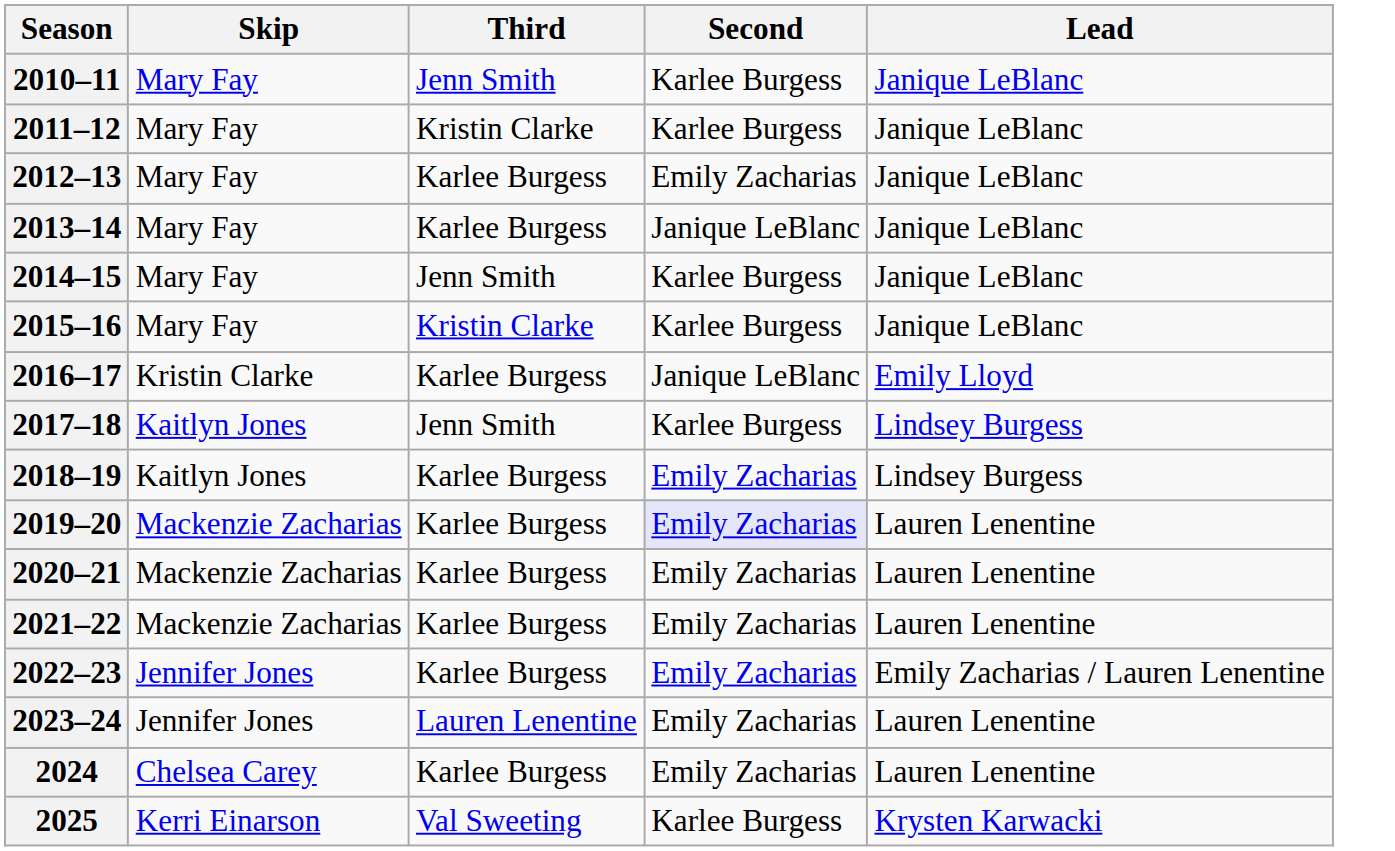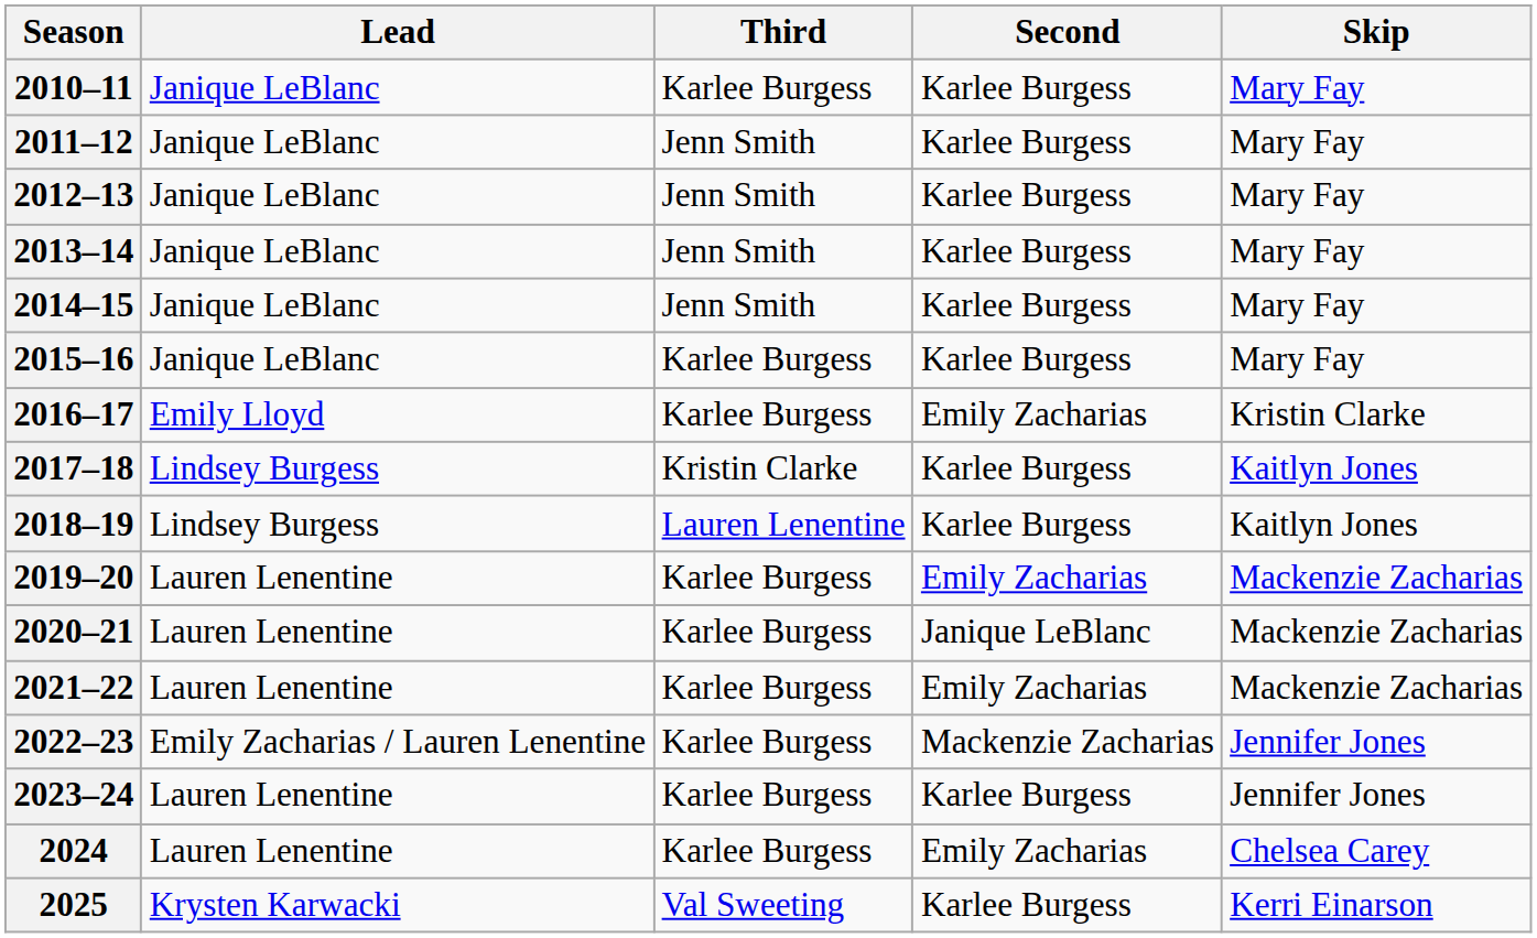 <table class="wikitable">
 <tr>
 <th scope="col">Season</th>
-<th scope="col">Skip</th>
+<th scope="col">Lead</th>
 <th scope="col">Third</th>
 <th scope="col">Second</th>
-<th scope="col">Lead</th>
+<th scope="col">Skip</th>
 </tr>
 <tr>
 <th scope="row">2010–11</th>
+<td><a href='#'>Janique LeBlanc</a></td>
+<td>Karlee Burgess</td>
+<td>Karlee Burgess</td>
 <td><a href='#'>Mary Fay</a></td>
-<td><a href='#'>Jenn Smith</a></td>
-<td>Karlee Burgess</td>
-<td><a href='#'>Janique LeBlanc</a></td>
 </tr>
 <tr>
 <th scope="row">2011–12</th>
+<td>Janique LeBlanc</td>
+<td>Jenn Smith</td>
+<td>Karlee Burgess</td>
 <td>Mary Fay</td>
-<td>Kristin Clarke</td>
-<td>Karlee Burgess</td>
-<td>Janique LeBlanc</td>
 </tr>
 <tr>
 <th scope="row">2012–13</th>
+<td>Janique LeBlanc</td>
+<td>Jenn Smith</td>
+<td>Karlee Burgess</td>
 <td>Mary Fay</td>
-<td>Karlee Burgess</td>
-<td>Emily Zacharias</td>
-<td>Janique LeBlanc</td>
 </tr>
 <tr>
 <th scope="row">2013–14</th>
+<td>Janique LeBlanc</td>
+<td>Jenn Smith</td>
+<td>Karlee Burgess</td>
 <td>Mary Fay</td>
-<td>Karlee Burgess</td>
-<td>Janique LeBlanc</td>
-<td>Janique LeBlanc</td>
 </tr>
 <tr>
 <th scope="row">2014–15</th>
-<td>Mary Fay</td>
+<td>Janique LeBlanc</td>
 <td>Jenn Smith</td>
 <td>Karlee Burgess</td>
-<td>Janique LeBlanc</td>
+<td>Mary Fay</td>
 </tr>
 <tr>
 <th scope="row">2015–16</th>
+<td>Janique LeBlanc</td>
+<td>Karlee Burgess</td>
+<td>Karlee Burgess</td>
 <td>Mary Fay</td>
-<td><a href='#'>Kristin Clarke</a></td>
-<td>Karlee Burgess</td>
-<td>Janique LeBlanc</td>
 </tr>
 <tr>
 <th scope="row">2016–17</th>
+<td><a href='#'>Emily Lloyd</a></td>
+<td>Karlee Burgess</td>
+<td>Emily Zacharias</td>
 <td>Kristin Clarke</td>
-<td>Karlee Burgess</td>
-<td>Janique LeBlanc</td>
-<td><a href='#'>Emily Lloyd</a></td>
 </tr>
 <tr>
 <th scope="row">2017–18</th>
+<td><a href='#'>Lindsey Burgess</a></td>
+<td>Kristin Clarke</td>
+<td>Karlee Burgess</td>
 <td><a href='#'>Kaitlyn Jones</a></td>
-<td>Jenn Smith</td>
-<td>Karlee Burgess</td>
-<td><a href='#'>Lindsey Burgess</a></td>
 </tr>
 <tr>
 <th scope="row">2018–19</th>
+<td>Lindsey Burgess</td>
+<td><a href='#'>Lauren Lenentine</a></td>
+<td>Karlee Burgess</td>
 <td>Kaitlyn Jones</td>
-<td>Karlee Burgess</td>
-<td><a href='#'>Emily Zacharias</a></td>
-<td>Lindsey Burgess</td>
 </tr>
 <tr>
 <th scope="row">2019–20</th>
+<td>Lauren Lenentine</td>
+<td>Karlee Burgess</td>
+<td><a href='#'>Emily Zacharias</a></td>
 <td><a href='#'>Mackenzie Zacharias</a></td>
-<td>Karlee Burgess</td>
-<td style="background: lavender;"><a href='#'>Emily Zacharias</a></td>
-<td>Lauren Lenentine</td>
 </tr>
 <tr>
 <th scope="row">2020–21</th>
+<td>Lauren Lenentine</td>
+<td>Karlee Burgess</td>
+<td>Janique LeBlanc</td>
 <td>Mackenzie Zacharias</td>
-<td>Karlee Burgess</td>
-<td>Emily Zacharias</td>
-<td>Lauren Lenentine</td>
 </tr>
 <tr>
 <th scope="row">2021–22</th>
-<td>Mackenzie Zacharias</td>
+<td>Lauren Lenentine</td>
 <td>Karlee Burgess</td>
 <td>Emily Zacharias</td>
-<td>Lauren Lenentine</td>
+<td>Mackenzie Zacharias</td>
 </tr>
 <tr>
 <th scope="row">2022–23</th>
+<td>Emily Zacharias / Lauren Lenentine</td>
+<td>Karlee Burgess</td>
+<td>Mackenzie Zacharias</td>
 <td><a href='#'>Jennifer Jones</a></td>
-<td>Karlee Burgess</td>
-<td><a href='#'>Emily Zacharias</a></td>
-<td>Emily Zacharias / Lauren Lenentine</td>
 </tr>
 <tr>
 <th scope="row">2023–24</th>
+<td>Lauren Lenentine</td>
+<td>Karlee Burgess</td>
+<td>Karlee Burgess</td>
 <td>Jennifer Jones</td>
-<td><a href='#'>Lauren Lenentine</a></td>
-<td>Emily Zacharias</td>
-<td>Lauren Lenentine</td>
 </tr>
 <tr>
 <th scope="row">2024</th>
-<td><a href='#'>Chelsea Carey</a></td>
+<td>Lauren Lenentine</td>
 <td>Karlee Burgess</td>
 <td>Emily Zacharias</td>
-<td>Lauren Lenentine</td>
+<td><a href='#'>Chelsea Carey</a></td>
 </tr>
 <tr>
 <th scope="row">2025</th>
-<td><a href='#'>Kerri Einarson</a></td>
+<td><a href='#'>Krysten Karwacki</a></td>
 <td><a href='#'>Val Sweeting</a></td>
 <td>Karlee Burgess</td>
-<td><a href='#'>Krysten Karwacki</a></td>
+<td><a href='#'>Kerri Einarson</a></td>
 </tr>
 </table>
